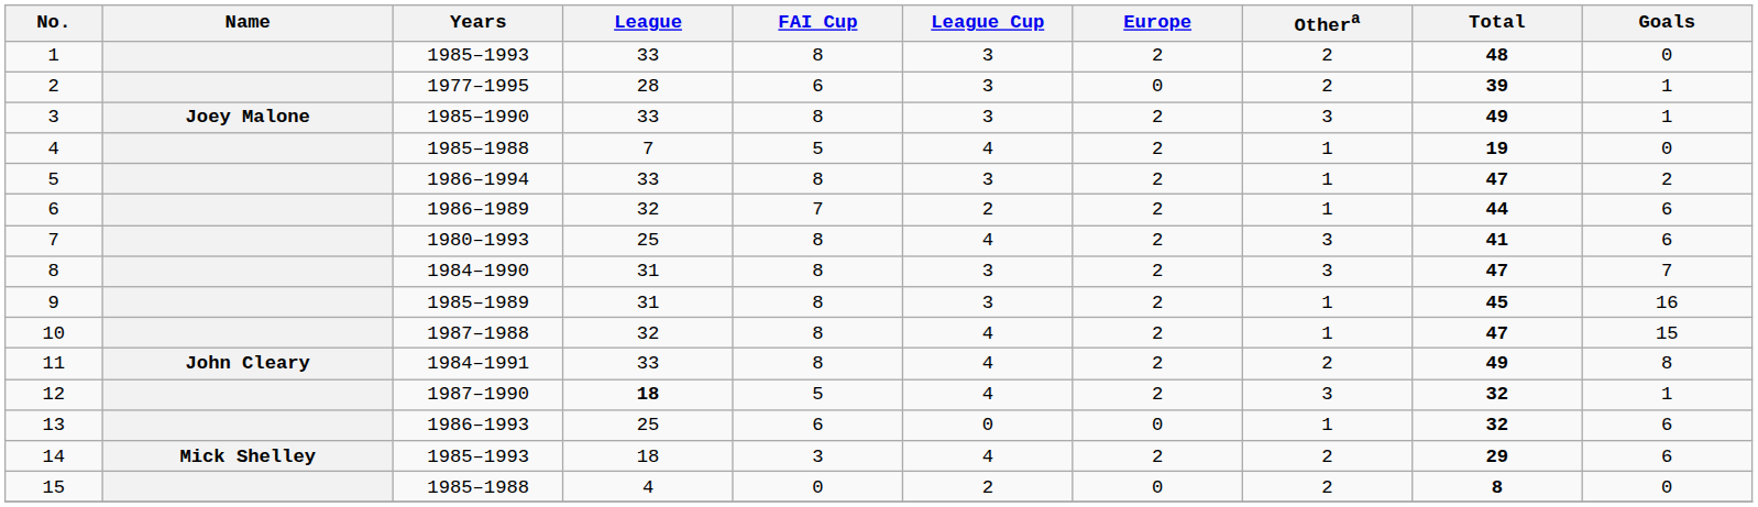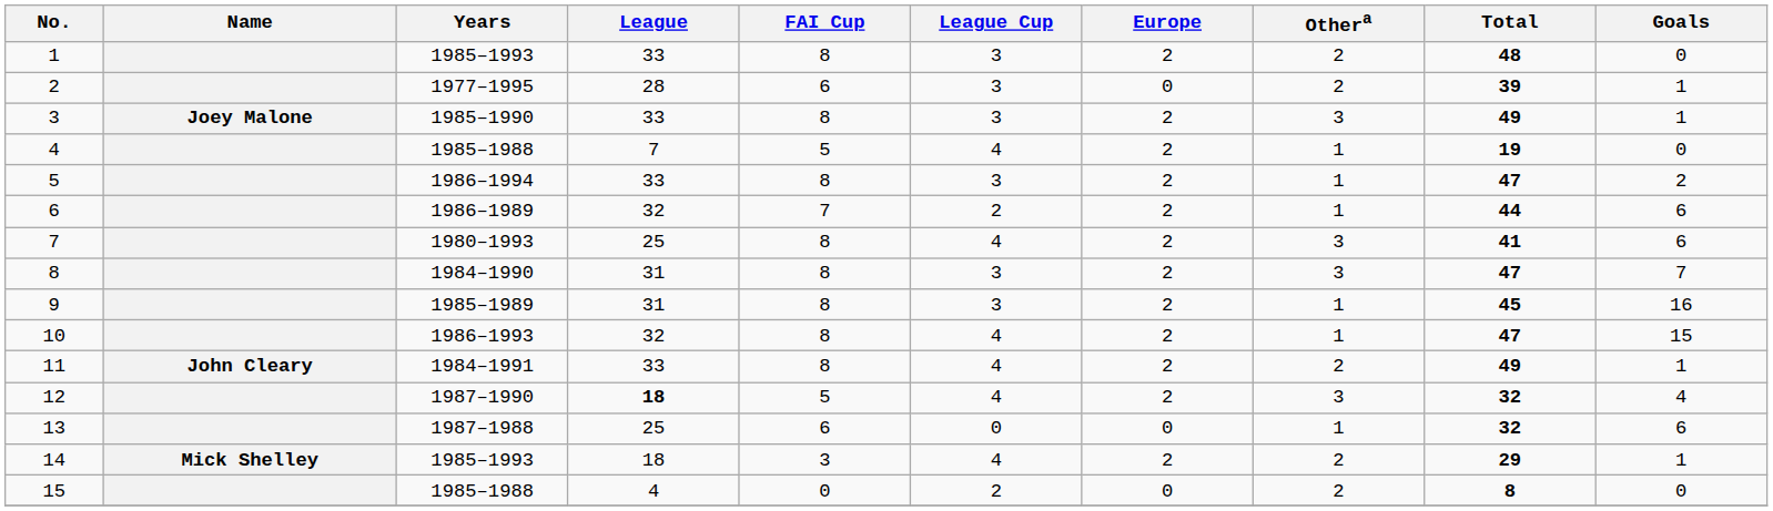 <table class="sortable wikitable plainrowheaders"  style="text-align: center;">
 <tr>
 <th scope=col style="width:4%;">No.</th>
 <th scope=col style="width:12%;">Name</th>
 <th scope=col style="width:7%;">Years</th>
 <th scope=col style="width:7%;"><a href='#'>League</a></th>
 <th scope=col style="width:7%;"><a href='#'>FAI Cup</a></th>
 <th scope=col style="width:7%;"><a href='#'>League Cup</a></th>
 <th scope=col style="width:7%;"><a href='#'>Europe</a></th>
 <th scope=col style="width:7%;">Other<sup>a</sup></th>
 <th scope=col style="width:7%;"><strong>Total</strong></th>
 <th scope=col style="width:7%;">Goals</th>
 </tr>
 <tr>
 <td>1</td>
 <th scope=row> </th>
 <td>1985–1993</td>
 <td>33</td>
 <td>8</td>
 <td>3</td>
 <td>2</td>
 <td>2</td>
 <td><strong>48</strong></td>
 <td>0</td>
 </tr>
 <tr>
 <td>2</td>
 <th scope=row> </th>
 <td>1977–1995</td>
 <td>28</td>
 <td>6</td>
 <td>3</td>
 <td>0</td>
 <td>2</td>
 <td><strong>39</strong></td>
 <td>1</td>
 </tr>
 <tr>
 <td>3</td>
 <th scope=row> Joey Malone</th>
 <td>1985–1990</td>
 <td>33</td>
 <td>8</td>
 <td>3</td>
 <td>2</td>
 <td>3</td>
 <td><strong>49</strong></td>
 <td>1</td>
 </tr>
 <tr>
 <td>4</td>
 <th scope=row> </th>
 <td>1985–1988</td>
 <td>7</td>
 <td>5</td>
 <td>4</td>
 <td>2</td>
 <td>1</td>
 <td><strong>19</strong></td>
 <td>0</td>
 </tr>
 <tr>
 <td>5</td>
 <th scope=row> </th>
 <td>1986–1994</td>
 <td>33</td>
 <td>8</td>
 <td>3</td>
 <td>2</td>
 <td>1</td>
 <td><strong>47</strong></td>
 <td>2</td>
 </tr>
 <tr>
 <td>6</td>
 <th scope=row> </th>
 <td>1986–1989</td>
 <td>32</td>
 <td>7</td>
 <td>2</td>
 <td>2</td>
 <td>1</td>
 <td><strong>44</strong></td>
 <td>6</td>
 </tr>
 <tr>
 <td>7</td>
 <th scope=row> </th>
 <td>1980–1993</td>
 <td>25</td>
 <td>8</td>
 <td>4</td>
 <td>2</td>
 <td>3</td>
 <td><strong>41</strong></td>
 <td>6</td>
 </tr>
 <tr>
 <td>8</td>
 <th scope=row> </th>
 <td>1984–1990</td>
 <td>31</td>
 <td>8</td>
 <td>3</td>
 <td>2</td>
 <td>3</td>
 <td><strong>47</strong></td>
 <td>7</td>
 </tr>
 <tr>
 <td>9</td>
 <th scope=row> </th>
 <td>1985–1989</td>
 <td>31</td>
 <td>8</td>
 <td>3</td>
 <td>2</td>
 <td>1</td>
 <td><strong>45</strong></td>
 <td>16</td>
 </tr>
 <tr>
 <td>10</td>
 <th scope=row> </th>
-<td>1987–1988</td>
+<td>1986–1993</td>
 <td>32</td>
 <td>8</td>
 <td>4</td>
 <td>2</td>
 <td>1</td>
 <td><strong>47</strong></td>
 <td>15</td>
 </tr>
 <tr>
 <td>11</td>
 <th scope=row> John Cleary</th>
 <td>1984–1991</td>
 <td>33</td>
 <td>8</td>
 <td>4</td>
 <td>2</td>
 <td>2</td>
 <td><strong>49</strong></td>
-<td>8</td>
+<td>1</td>
 </tr>
 <tr>
 <td>12</td>
 <th scope=row> </th>
 <td>1987–1990</td>
 <td><strong>18</strong></td>
 <td>5</td>
 <td>4</td>
 <td>2</td>
 <td>3</td>
 <td><strong>32</strong></td>
-<td>1</td>
+<td>4</td>
 </tr>
 <tr>
 <td>13</td>
 <th scope=row> </th>
-<td>1986–1993</td>
+<td>1987–1988</td>
 <td>25</td>
 <td>6</td>
 <td>0</td>
 <td>0</td>
 <td>1</td>
 <td><strong>32</strong></td>
 <td>6</td>
 </tr>
 <tr>
 <td>14</td>
 <th scope=row> Mick Shelley</th>
 <td>1985–1993</td>
 <td>18</td>
 <td>3</td>
 <td>4</td>
 <td>2</td>
 <td>2</td>
 <td><strong>29</strong></td>
-<td>6</td>
+<td>1</td>
 </tr>
 <tr>
 <td>15</td>
 <th scope=row> </th>
 <td>1985–1988</td>
 <td>4</td>
 <td>0</td>
 <td>2</td>
 <td>0</td>
 <td>2</td>
 <td><strong>8</strong></td>
 <td>0</td>
 </tr>
 <tr>
 </tr>
 </table>
